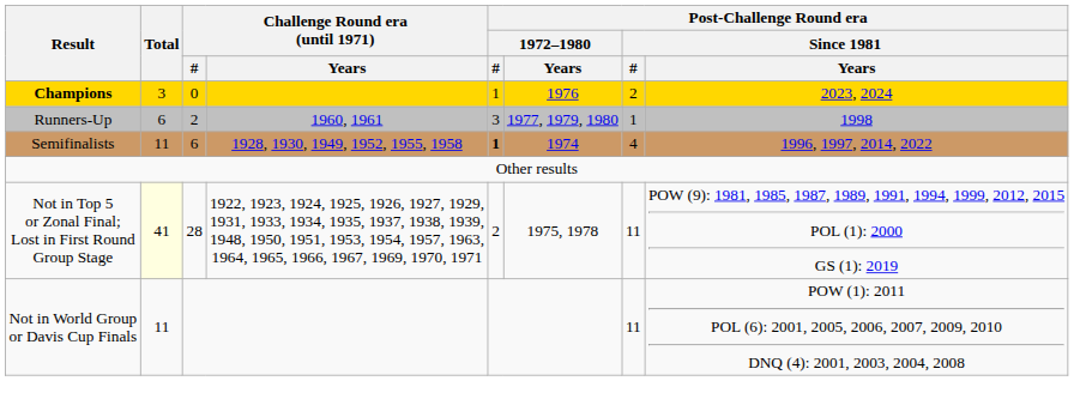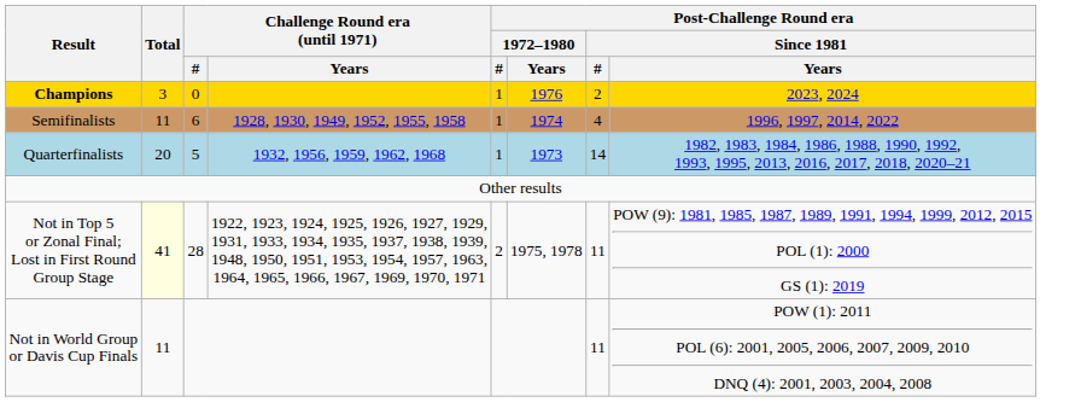 <table class="wikitable" style="text-align:center">
 <tr>
 <th rowspan=3>Result</th>
 <th rowspan=3>Total</th>
 <th rowspan=2 colspan=2>Challenge Round era<br> (until 1971)</th>
 <th colspan=4>Post-Challenge Round era</th>
 </tr>
 <tr>
 <th colspan=2>1972–1980</th>
 <th colspan=2>Since 1981</th>
 </tr>
 <tr>
 <th>#</th>
 <th>Years</th>
 <th>#</th>
 <th>Years</th>
 <th>#</th>
 <th>Years</th>
 </tr>
 <tr>
 <td bgcolor=gold><strong>Champions</strong></td>
 <td bgcolor=gold>3</td>
 <td bgcolor=gold>0</td>
 <td bgcolor=gold></td>
 <td bgcolor=gold>1</td>
 <td bgcolor=gold><a href='#'>1976</a></td>
 <td bgcolor=gold>2</td>
 <td bgcolor=gold><a href='#'>2023</a>, <a href='#'>2024</a></td>
 </tr>
 <tr>
-<td bgcolor=silver>Runners-Up</td>
-<td bgcolor=silver>6</td>
-<td bgcolor=silver>2</td>
-<td bgcolor=silver><a href='#'>1960</a>, <a href='#'>1961</a></td>
-<td bgcolor=silver>3</td>
-<td bgcolor=silver><a href='#'>1977</a>, <a href='#'>1979</a>, <a href='#'>1980</a></td>
-<td bgcolor=silver>1</td>
-<td bgcolor=silver><a href='#'>1998</a></td>
-</tr>
-<tr>
 <td bgcolor=#CC9966>Semifinalists</td>
 <td bgcolor=#CC9966>11</td>
 <td bgcolor=#CC9966>6</td>
 <td bgcolor=#CC9966><a href='#'>1928</a>, <a href='#'>1930</a>, <a href='#'>1949</a>, <a href='#'>1952</a>, <a href='#'>1955</a>, <a href='#'>1958</a></td>
-<td bgcolor=#CC9966><strong>1</strong></td>
+<td bgcolor=#CC9966>1</td>
 <td bgcolor=#CC9966><a href='#'>1974</a></td>
 <td bgcolor=#CC9966>4</td>
 <td bgcolor=#CC9966><a href='#'>1996</a>, <a href='#'>1997</a>, <a href='#'>2014</a>, <a href='#'>2022</a></td>
+</tr>
+<tr>
+<td bgcolor=lightblue>Quarterfinalists</td>
+<td bgcolor=lightblue>20</td>
+<td bgcolor=lightblue>5</td>
+<td bgcolor=lightblue><a href='#'>1932</a>, <a href='#'>1956</a>, <a href='#'>1959</a>, <a href='#'>1962</a>, <a href='#'>1968</a></td>
+<td bgcolor=lightblue>1</td>
+<td bgcolor=lightblue><a href='#'>1973</a></td>
+<td bgcolor=lightblue>14</td>
+<td bgcolor=lightblue><a href='#'>1982</a>, <a href='#'>1983</a>, <a href='#'>1984</a>, <a href='#'>1986</a>, <a href='#'>1988</a>, <a href='#'>1990</a>, <a href='#'>1992</a>,<br> <a href='#'>1993</a>, <a href='#'>1995</a>, <a href='#'>2013</a>, <a href='#'>2016</a>, <a href='#'>2017</a>, <a href='#'>2018</a>, <a href='#'>2020–21</a></td>
 </tr>
 <tr>
 <td colspan=8>Other results</td>
 </tr>
 <tr>
 <td>Not in Top 5 <br>or Zonal Final; <br> Lost in First Round <br>Group Stage</td>
 <td style="background: lightyellow;">41</td>
 <td>28</td>
 <td>1922, 1923, 1924, 1925, 1926, 1927, 1929, <br>1931, 1933, 1934, 1935, 1937, 1938, 1939, <br>1948, 1950, 1951, 1953, 1954, 1957, 1963, <br>1964, 1965, 1966, 1967, 1969, 1970, 1971</td>
 <td>2</td>
 <td>1975, 1978</td>
 <td>11</td>
 <td>POW (9): <a href='#'>1981</a>, <a href='#'>1985</a>,  <a href='#'>1987</a>, <a href='#'>1989</a>, <a href='#'>1991</a>, <a href='#'>1994</a>, <a href='#'>1999</a>, <a href='#'>2012</a>, <a href='#'>2015</a><hr> POL (1): <a href='#'>2000</a><hr>GS (1): <a href='#'>2019</a></td>
 </tr>
 <tr>
 <td>Not in World Group<br> or Davis Cup Finals</td>
 <td>11</td>
 <td colspan=2></td>
 <td colspan=2></td>
 <td>11</td>
 <td>POW (1): 2011 <hr> POL (6): 2001, 2005, 2006, 2007, 2009, 2010 <hr> DNQ (4): 2001, 2003, 2004, 2008</td>
 </tr>
 </table>
